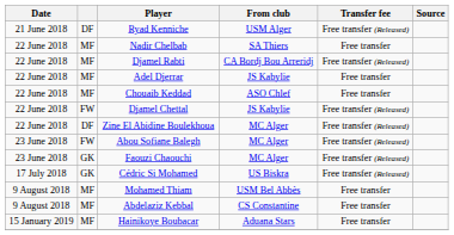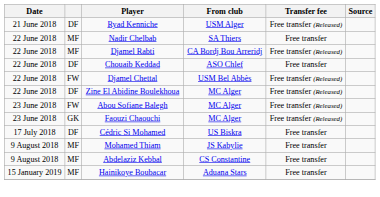 <table class="wikitable sortable" style="width:70%; text-align:center; font-size:85%; text-align:centre;">
 <tr>
 <th>Date</th>
 <th></th>
 <th>Player</th>
 <th>From club</th>
 <th>Transfer fee</th>
 <th>Source</th>
 </tr>
 <tr>
 <td>21 June 2018</td>
 <td>DF</td>
 <td> <a href='#'>Ryad Kenniche</a></td>
 <td><a href='#'>USM Alger</a></td>
 <td>Free transfer <small><em>(Released)</em></small></td>
 <td></td>
 </tr>
 <tr>
 <td>22 June 2018</td>
 <td>MF</td>
 <td> <a href='#'>Nadir Chelbab</a></td>
 <td> <a href='#'>SA Thiers</a></td>
 <td>Free transfer</td>
 <td></td>
 </tr>
 <tr>
 <td>22 June 2018</td>
 <td>MF</td>
 <td> <a href='#'>Djamel Rabti</a></td>
 <td><a href='#'>CA Bordj Bou Arreridj</a></td>
 <td>Free transfer <small><em>(Released)</em></small></td>
 <td></td>
 </tr>
 <tr>
 <td>22 June 2018</td>
-<td>MF</td>
-<td> <a href='#'>Adel Djerrar</a></td>
-<td><a href='#'>JS Kabylie</a></td>
-<td>Free transfer</td>
-<td></td>
-</tr>
-<tr>
-<td>22 June 2018</td>
-<td>MF</td>
+<td>DF</td>
 <td> <a href='#'>Chouaib Keddad</a></td>
 <td><a href='#'>ASO Chlef</a></td>
 <td>Free transfer</td>
 <td></td>
 </tr>
 <tr>
 <td>22 June 2018</td>
 <td>FW</td>
 <td> <a href='#'>Djamel Chettal</a></td>
-<td><a href='#'>JS Kabylie</a></td>
+<td><a href='#'>USM Bel Abbès</a></td>
 <td>Free transfer <small><em>(Released)</em></small></td>
 <td></td>
 </tr>
 <tr>
 <td>22 June 2018</td>
 <td>DF</td>
 <td> <a href='#'>Zine El Abidine Boulekhoua</a></td>
 <td><a href='#'>MC Alger</a></td>
 <td>Free transfer <small><em>(Released)</em></small></td>
 <td></td>
 </tr>
 <tr>
 <td>23 June 2018</td>
 <td>FW</td>
 <td> <a href='#'>Abou Sofiane Balegh</a></td>
 <td><a href='#'>MC Alger</a></td>
 <td>Free transfer <small><em>(Released)</em></small></td>
 <td></td>
 </tr>
 <tr>
 <td>23 June 2018</td>
 <td>GK</td>
 <td> <a href='#'>Faouzi Chaouchi</a></td>
 <td><a href='#'>MC Alger</a></td>
 <td>Free transfer <small><em>(Released)</em></small></td>
 <td></td>
 </tr>
 <tr>
 <td>17 July 2018</td>
-<td>GK</td>
+<td>DF</td>
 <td> <a href='#'>Cédric Si Mohamed</a></td>
 <td><a href='#'>US Biskra</a></td>
-<td>Free transfer <small><em>(Released)</em></small></td>
+<td>Free transfer</td>
 <td></td>
 </tr>
 <tr>
 <td>9 August 2018</td>
 <td>MF</td>
 <td> <a href='#'>Mohamed Thiam</a></td>
-<td><a href='#'>USM Bel Abbès</a></td>
+<td><a href='#'>JS Kabylie</a></td>
 <td>Free transfer</td>
 <td></td>
 </tr>
 <tr>
 <td>9 August 2018</td>
 <td>MF</td>
 <td> <a href='#'>Abdelaziz Kebbal</a></td>
 <td><a href='#'>CS Constantine</a></td>
 <td>Free transfer</td>
 <td></td>
 </tr>
 <tr>
 <td>15 January 2019</td>
 <td>MF</td>
 <td> <a href='#'>Hainikoye Boubacar</a></td>
 <td> <a href='#'>Aduana Stars</a></td>
 <td>Free transfer</td>
 <td></td>
 </tr>
 <tr>
 </tr>
 </table>
